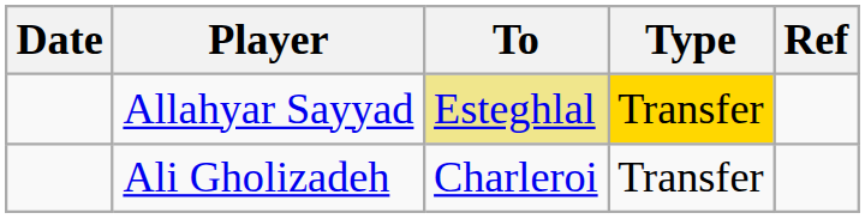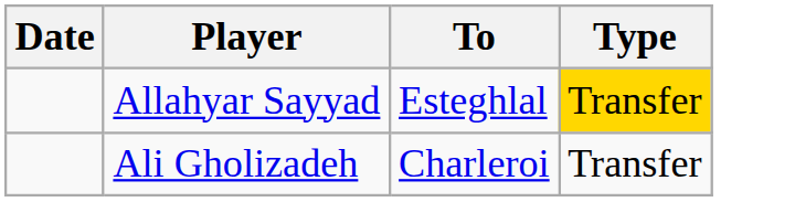 <table class="wikitable">
 <tr>
 <th><strong>Date</strong></th>
 <th><strong>Player</strong></th>
 <th><strong>To</strong></th>
 <th><strong>Type</strong></th>
-<th><strong>Ref</strong></th>
 </tr>
 <tr>
 <td></td>
 <td> <a href='#'>Allahyar Sayyad</a></td>
-<td style="background: khaki;"> <a href='#'>Esteghlal</a></td>
+<td> <a href='#'>Esteghlal</a></td>
 <td style="background: gold;">Transfer</td>
-<td></td>
 </tr>
 <tr>
 <td></td>
 <td> <a href='#'>Ali Gholizadeh</a></td>
 <td> <a href='#'>Charleroi</a></td>
 <td>Transfer</td>
-<td></td>
 </tr>
 </table>
